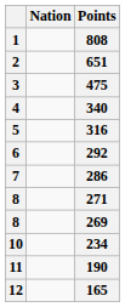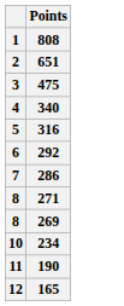 <table class="wikitable">
 <tr style="background:#ccccff;">
 <th> </th>
-<th>Nation</th>
 <th>Points</th>
 </tr>
 <tr>
 <th>1</th>
-<td></td>
 <th>808</th>
 </tr>
 <tr>
 <th>2</th>
-<td></td>
 <th>651</th>
 </tr>
 <tr>
 <th>3</th>
-<td></td>
 <th>475</th>
 </tr>
 <tr>
 <th>4</th>
-<td></td>
 <th>340</th>
 </tr>
 <tr>
 <th>5</th>
-<td></td>
 <th>316</th>
 </tr>
 <tr>
 <th>6</th>
-<td></td>
 <th>292</th>
 </tr>
 <tr>
 <th>7</th>
-<td></td>
 <th>286</th>
 </tr>
 <tr>
 <th>8</th>
-<td></td>
 <th>271</th>
 </tr>
 <tr>
 <th>8</th>
-<td></td>
 <th>269</th>
 </tr>
 <tr>
 <th>10</th>
-<td></td>
 <th>234</th>
 </tr>
 <tr>
 <th>11</th>
-<td></td>
 <th>190</th>
 </tr>
 <tr>
 <th>12</th>
-<td></td>
 <th>165</th>
 </tr>
 </table>
